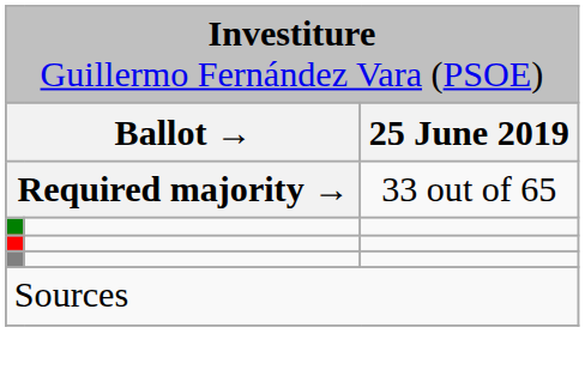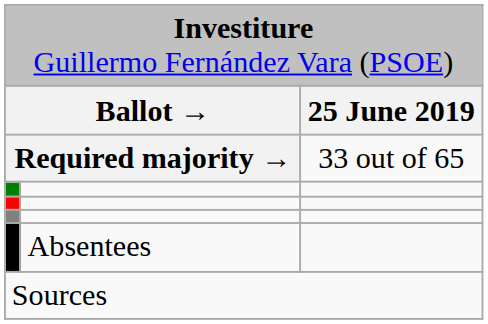 <table class="wikitable" style="text-align:center;">
 <tr>
 <td colspan="3" align="center" bgcolor="#C0C0C0"><strong>Investiture</strong><br><a href='#'>Guillermo Fernández Vara</a> (<a href='#'>PSOE</a>)</td>
 </tr>
 <tr>
 <th colspan="2" width="150px">Ballot →</th>
 <th>25 June 2019</th>
 </tr>
 <tr>
 <th colspan="2">Required majority →</th>
 <td>33 out of 65 </td>
 </tr>
 <tr>
 <th width="1px" style="background:green;"></th>
 <td align="left"></td>
 <td></td>
 </tr>
 <tr>
 <th style="background:red;"></th>
 <td align="left"></td>
 <td></td>
 </tr>
 <tr>
 <th style="background:gray;"></th>
 <td align="left"></td>
 <td></td>
 </tr>
 <tr>
+<th style="background:black;"></th>
+<td align="left">Absentees</td>
+<td></td>
+</tr>
+<tr>
 <td align="left" colspan="3">Sources</td>
 </tr>
 </table>
